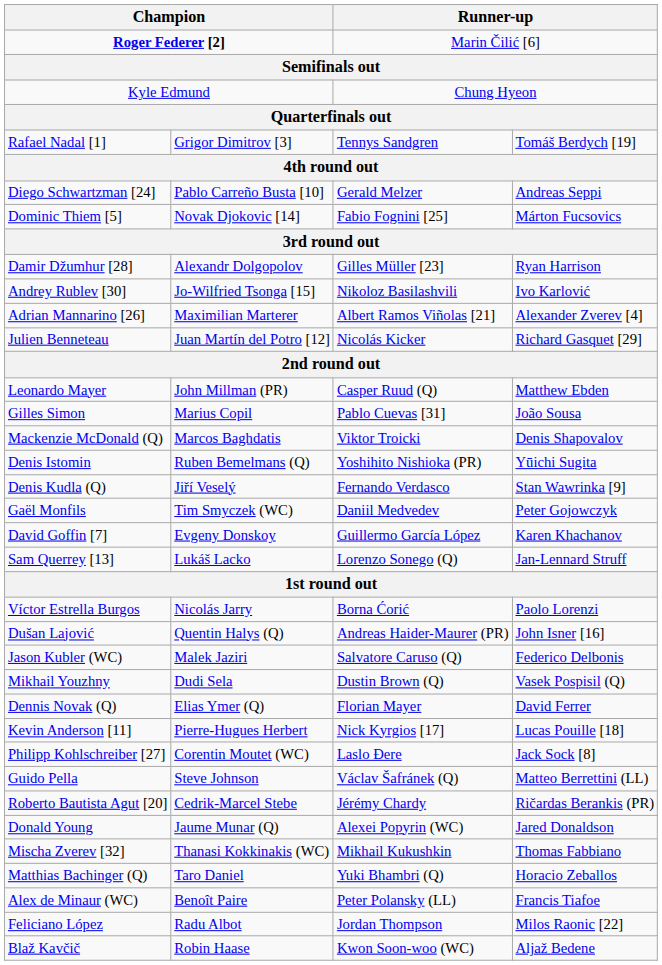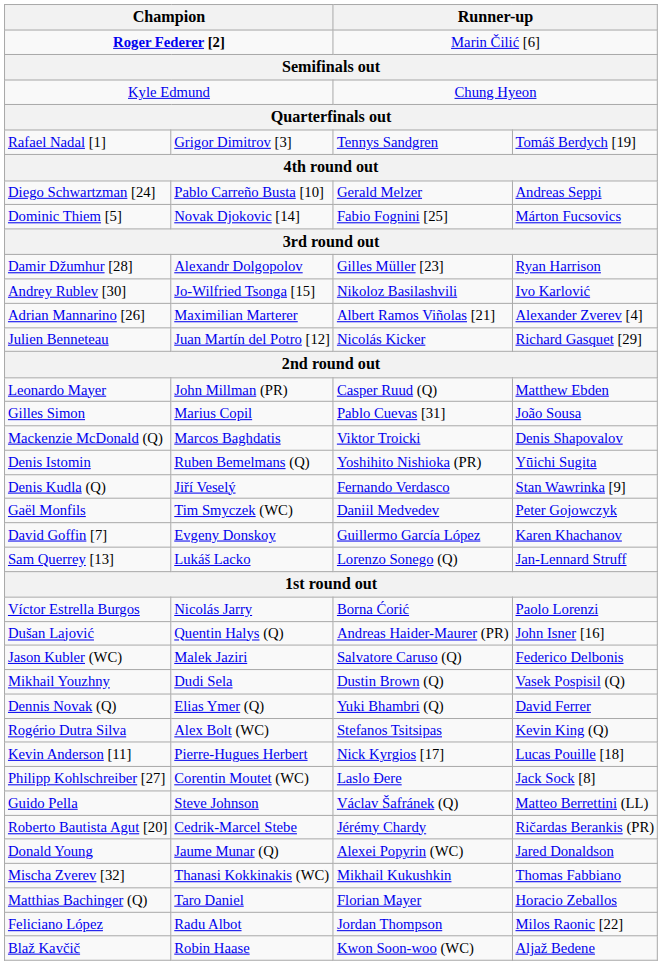 <table class="wikitable collapsible collapsed" style="font-size:90%">
 <tr style="font-size:110%">
 <th colspan="2">Champion</th>
 <th colspan="2">Runner-up</th>
 </tr>
 <tr style="text-align:center;">
 <td colspan="2"> <strong><a href='#'>Roger Federer</a> [2]</strong></td>
 <td colspan="2"> <a href='#'>Marin Čilić</a> [6]</td>
 </tr>
 <tr style="font-size:110%">
 <th colspan="4">Semifinals out</th>
 </tr>
 <tr>
 <td colspan="2" style="text-align:center;"> <a href='#'>Kyle Edmund</a></td>
 <td colspan="2" style="text-align:center;"> <a href='#'>Chung Hyeon</a></td>
 </tr>
 <tr style="font-size:110%">
 <th colspan="4">Quarterfinals out</th>
 </tr>
 <tr>
 <td> <a href='#'>Rafael Nadal</a> [1]</td>
 <td> <a href='#'>Grigor Dimitrov</a> [3]</td>
 <td> <a href='#'>Tennys Sandgren</a></td>
 <td> <a href='#'>Tomáš Berdych</a> [19]</td>
 </tr>
 <tr style="font-size:110%">
 <th colspan="4">4th round out</th>
 </tr>
 <tr>
 <td> <a href='#'>Diego Schwartzman</a> [24]</td>
 <td> <a href='#'>Pablo Carreño Busta</a> [10]</td>
 <td> <a href='#'>Gerald Melzer</a></td>
 <td> <a href='#'>Andreas Seppi</a></td>
 </tr>
 <tr>
 <td> <a href='#'>Dominic Thiem</a> [5]</td>
 <td> <a href='#'>Novak Djokovic</a> [14]</td>
 <td> <a href='#'>Fabio Fognini</a> [25]</td>
 <td> <a href='#'>Márton Fucsovics</a></td>
 </tr>
 <tr style="font-size:110%">
 <th colspan="4">3rd round out</th>
 </tr>
 <tr>
 <td> <a href='#'>Damir Džumhur</a> [28]</td>
 <td> <a href='#'>Alexandr Dolgopolov</a></td>
 <td> <a href='#'>Gilles Müller</a> [23]</td>
 <td> <a href='#'>Ryan Harrison</a></td>
 </tr>
 <tr>
 <td> <a href='#'>Andrey Rublev</a> [30]</td>
 <td> <a href='#'>Jo-Wilfried Tsonga</a> [15]</td>
 <td> <a href='#'>Nikoloz Basilashvili</a></td>
 <td> <a href='#'>Ivo Karlović</a></td>
 </tr>
 <tr>
 <td> <a href='#'>Adrian Mannarino</a> [26]</td>
 <td> <a href='#'>Maximilian Marterer</a></td>
 <td> <a href='#'>Albert Ramos Viñolas</a> [21]</td>
 <td> <a href='#'>Alexander Zverev</a> [4]</td>
 </tr>
 <tr>
 <td> <a href='#'>Julien Benneteau</a></td>
 <td> <a href='#'>Juan Martín del Potro</a> [12]</td>
 <td> <a href='#'>Nicolás Kicker</a></td>
 <td> <a href='#'>Richard Gasquet</a> [29]</td>
 </tr>
 <tr style="font-size:110%">
 <th colspan="4">2nd round out</th>
 </tr>
 <tr>
 <td> <a href='#'>Leonardo Mayer</a></td>
 <td> <a href='#'>John Millman</a> (PR)</td>
 <td> <a href='#'>Casper Ruud</a> (Q)</td>
 <td> <a href='#'>Matthew Ebden</a></td>
 </tr>
 <tr>
 <td> <a href='#'>Gilles Simon</a></td>
 <td> <a href='#'>Marius Copil</a></td>
 <td> <a href='#'>Pablo Cuevas</a> [31]</td>
 <td> <a href='#'>João Sousa</a></td>
 </tr>
 <tr>
 <td> <a href='#'>Mackenzie McDonald</a> (Q)</td>
 <td> <a href='#'>Marcos Baghdatis</a></td>
 <td> <a href='#'>Viktor Troicki</a></td>
 <td> <a href='#'>Denis Shapovalov</a></td>
 </tr>
 <tr>
 <td> <a href='#'>Denis Istomin</a></td>
 <td> <a href='#'>Ruben Bemelmans</a> (Q)</td>
 <td> <a href='#'>Yoshihito Nishioka</a> (PR)</td>
 <td> <a href='#'>Yūichi Sugita</a></td>
 </tr>
 <tr>
 <td> <a href='#'>Denis Kudla</a> (Q)</td>
 <td> <a href='#'>Jiří Veselý</a></td>
 <td> <a href='#'>Fernando Verdasco</a></td>
 <td> <a href='#'>Stan Wawrinka</a> [9]</td>
 </tr>
 <tr>
 <td> <a href='#'>Gaël Monfils</a></td>
 <td> <a href='#'>Tim Smyczek</a> (WC)</td>
 <td> <a href='#'>Daniil Medvedev</a></td>
 <td> <a href='#'>Peter Gojowczyk</a></td>
 </tr>
 <tr>
 <td> <a href='#'>David Goffin</a> [7]</td>
 <td> <a href='#'>Evgeny Donskoy</a></td>
 <td> <a href='#'>Guillermo García López</a></td>
 <td> <a href='#'>Karen Khachanov</a></td>
 </tr>
 <tr>
 <td> <a href='#'>Sam Querrey</a> [13]</td>
 <td> <a href='#'>Lukáš Lacko</a></td>
 <td> <a href='#'>Lorenzo Sonego</a> (Q)</td>
 <td> <a href='#'>Jan-Lennard Struff</a></td>
 </tr>
 <tr style="font-size:110%">
 <th colspan="4">1st round out</th>
 </tr>
 <tr>
 <td> <a href='#'>Víctor Estrella Burgos</a></td>
 <td> <a href='#'>Nicolás Jarry</a></td>
 <td> <a href='#'>Borna Ćorić</a></td>
 <td> <a href='#'>Paolo Lorenzi</a></td>
 </tr>
 <tr>
 <td> <a href='#'>Dušan Lajović</a></td>
 <td> <a href='#'>Quentin Halys</a> (Q)</td>
 <td> <a href='#'>Andreas Haider-Maurer</a> (PR)</td>
 <td> <a href='#'>John Isner</a> [16]</td>
 </tr>
 <tr>
 <td> <a href='#'>Jason Kubler</a> (WC)</td>
 <td> <a href='#'>Malek Jaziri</a></td>
 <td> <a href='#'>Salvatore Caruso</a> (Q)</td>
 <td> <a href='#'>Federico Delbonis</a></td>
 </tr>
 <tr>
 <td> <a href='#'>Mikhail Youzhny</a></td>
 <td> <a href='#'>Dudi Sela</a></td>
 <td> <a href='#'>Dustin Brown</a> (Q)</td>
 <td> <a href='#'>Vasek Pospisil</a> (Q)</td>
 </tr>
 <tr>
 <td> <a href='#'>Dennis Novak</a> (Q)</td>
 <td> <a href='#'>Elias Ymer</a> (Q)</td>
-<td> <a href='#'>Florian Mayer</a></td>
+<td> <a href='#'>Yuki Bhambri</a> (Q)</td>
 <td> <a href='#'>David Ferrer</a></td>
+</tr>
+<tr>
+<td> <a href='#'>Rogério Dutra Silva</a></td>
+<td> <a href='#'>Alex Bolt</a> (WC)</td>
+<td> <a href='#'>Stefanos Tsitsipas</a></td>
+<td> <a href='#'>Kevin King</a> (Q)</td>
 </tr>
 <tr>
 <td> <a href='#'>Kevin Anderson</a> [11]</td>
 <td> <a href='#'>Pierre-Hugues Herbert</a></td>
 <td> <a href='#'>Nick Kyrgios</a> [17]</td>
 <td> <a href='#'>Lucas Pouille</a> [18]</td>
 </tr>
 <tr>
 <td> <a href='#'>Philipp Kohlschreiber</a> [27]</td>
 <td> <a href='#'>Corentin Moutet</a> (WC)</td>
 <td> <a href='#'>Laslo Đere</a></td>
 <td> <a href='#'>Jack Sock</a> [8]</td>
 </tr>
 <tr>
 <td> <a href='#'>Guido Pella</a></td>
 <td> <a href='#'>Steve Johnson</a></td>
 <td> <a href='#'>Václav Šafránek</a> (Q)</td>
 <td> <a href='#'>Matteo Berrettini</a> (LL)</td>
 </tr>
 <tr>
 <td> <a href='#'>Roberto Bautista Agut</a> [20]</td>
 <td> <a href='#'>Cedrik-Marcel Stebe</a></td>
 <td> <a href='#'>Jérémy Chardy</a></td>
 <td> <a href='#'>Ričardas Berankis</a> (PR)</td>
 </tr>
 <tr>
 <td> <a href='#'>Donald Young</a></td>
 <td> <a href='#'>Jaume Munar</a> (Q)</td>
 <td> <a href='#'>Alexei Popyrin</a> (WC)</td>
 <td> <a href='#'>Jared Donaldson</a></td>
 </tr>
 <tr>
 <td> <a href='#'>Mischa Zverev</a> [32]</td>
 <td> <a href='#'>Thanasi Kokkinakis</a> (WC)</td>
 <td> <a href='#'>Mikhail Kukushkin</a></td>
 <td> <a href='#'>Thomas Fabbiano</a></td>
 </tr>
 <tr>
 <td> <a href='#'>Matthias Bachinger</a> (Q)</td>
 <td> <a href='#'>Taro Daniel</a></td>
-<td> <a href='#'>Yuki Bhambri</a> (Q)</td>
+<td> <a href='#'>Florian Mayer</a></td>
 <td> <a href='#'>Horacio Zeballos</a></td>
-</tr>
-<tr>
-<td> <a href='#'>Alex de Minaur</a> (WC)</td>
-<td> <a href='#'>Benoît Paire</a></td>
-<td> <a href='#'>Peter Polansky</a> (LL)</td>
-<td> <a href='#'>Francis Tiafoe</a></td>
 </tr>
 <tr>
 <td> <a href='#'>Feliciano López</a></td>
 <td> <a href='#'>Radu Albot</a></td>
 <td> <a href='#'>Jordan Thompson</a></td>
 <td> <a href='#'>Milos Raonic</a> [22]</td>
 </tr>
 <tr>
 <td> <a href='#'>Blaž Kavčič</a></td>
 <td> <a href='#'>Robin Haase</a></td>
 <td> <a href='#'>Kwon Soon-woo</a> (WC)</td>
 <td> <a href='#'>Aljaž Bedene</a></td>
 </tr>
 </table>
